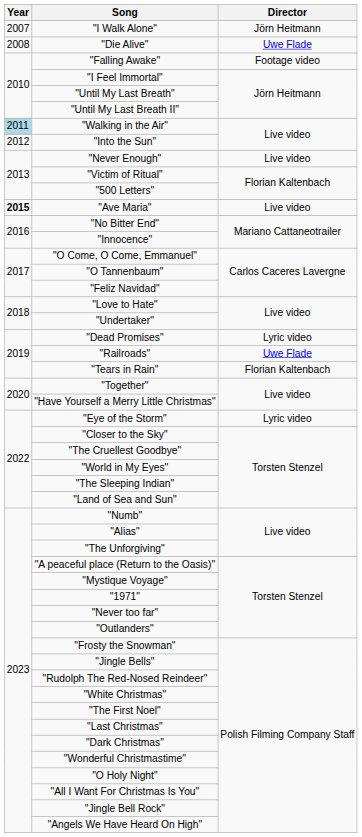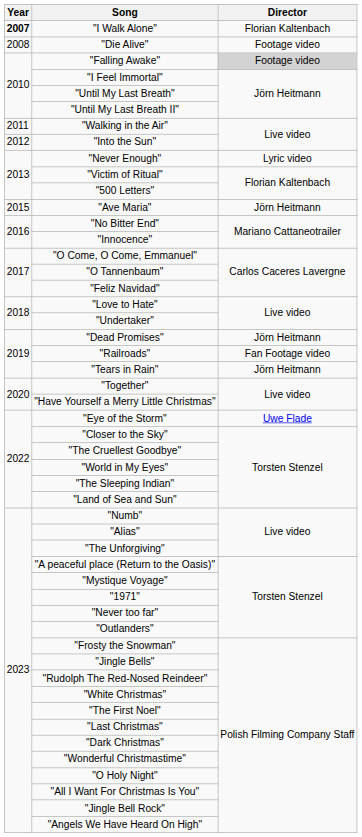 <table class="wikitable">
 <tr>
 <th>Year</th>
 <th>Song</th>
 <th>Director</th>
 </tr>
 <tr>
-<td>2007</td>
+<td><strong>2007</strong></td>
 <td style="text-align:center">"I Walk Alone"</td>
-<td style="text-align:center">Jörn Heitmann</td>
+<td style="text-align:center">Florian Kaltenbach</td>
 </tr>
 <tr>
 <td>2008</td>
 <td style="text-align:center">"Die Alive"</td>
-<td style="text-align:center"><a href='#'>Uwe Flade</a></td>
+<td style="text-align:center">Footage video</td>
 </tr>
 <tr>
 <td rowspan="4">2010</td>
 <td style="text-align:center">"Falling Awake"</td>
-<td style="text-align:center">Footage video</td>
+<td style="background: lightgrey; text-align:center">Footage video</td>
 </tr>
 <tr>
 <td style="text-align:center">"I Feel Immortal"</td>
 <td style="text-align:center" rowspan=3>Jörn Heitmann</td>
 </tr>
 <tr>
 <td style="text-align:center">"Until My Last Breath"</td>
 </tr>
 <tr>
 <td style="text-align:center">"Until My Last Breath II"</td>
 </tr>
 <tr>
-<td style="background: lightblue;">2011</td>
+<td>2011</td>
 <td style="text-align:center">"Walking in the Air"</td>
 <td style="text-align:center" rowspan=2>Live video</td>
 </tr>
 <tr>
 <td>2012</td>
 <td style="text-align:center">"Into the Sun"</td>
 </tr>
 <tr>
 <td rowspan="3">2013</td>
 <td style="text-align:center">"Never Enough"</td>
-<td style="text-align:center">Live video</td>
+<td style="text-align:center">Lyric video</td>
 </tr>
 <tr>
 <td style="text-align:center">"Victim of Ritual"</td>
 <td style="text-align:center" rowspan="2">Florian Kaltenbach</td>
 </tr>
 <tr>
 <td style="text-align:center">"500 Letters"</td>
 </tr>
 <tr>
-<td><strong>2015</strong></td>
+<td>2015</td>
 <td style="text-align:center">"Ave Maria"</td>
-<td style="text-align:center">Live video</td>
+<td style="text-align:center">Jörn Heitmann</td>
 </tr>
 <tr>
 <td rowspan="2">2016</td>
 <td style="text-align:center">"No Bitter End"</td>
 <td style="text-align:center" rowspan=2>Mariano Cattaneotrailer</td>
 </tr>
 <tr>
 <td style="text-align:center">"Innocence"</td>
 </tr>
 <tr>
 <td rowspan="3">2017</td>
 <td style="text-align:center">"O Come, O Come, Emmanuel"</td>
 <td style="text-align:center" rowspan=3>Carlos Caceres Lavergne</td>
 </tr>
 <tr>
 <td style="text-align:center">"O Tannenbaum"</td>
 </tr>
 <tr>
 <td style="text-align:center">"Feliz Navidad"</td>
 </tr>
 <tr>
 <td rowspan="2">2018</td>
 <td style="text-align:center">"Love to Hate"</td>
 <td style="text-align:center" rowspan=2>Live video</td>
 </tr>
 <tr>
 <td style="text-align:center">"Undertaker"</td>
 </tr>
 <tr>
 <td rowspan="3">2019</td>
 <td style="text-align:center">"Dead Promises"</td>
-<td style="text-align:center">Lyric video</td>
+<td style="text-align:center">Jörn Heitmann</td>
 </tr>
 <tr>
 <td style="text-align:center">"Railroads"</td>
-<td style="text-align:center"><a href='#'>Uwe Flade</a></td>
+<td style="text-align:center">Fan Footage video</td>
 </tr>
 <tr>
 <td style="text-align:center">"Tears in Rain"</td>
-<td style="text-align:center">Florian Kaltenbach</td>
+<td style="text-align:center">Jörn Heitmann</td>
 </tr>
 <tr>
 <td rowspan="2">2020</td>
 <td style="text-align:center">"Together"</td>
 <td style="text-align:center" rowspan=2>Live video </td>
 </tr>
 <tr>
 <td style="text-align:center">"Have Yourself a Merry Little Christmas"</td>
 </tr>
 <tr>
 <td rowspan="6">2022</td>
 <td style="text-align:center">"Eye of the Storm"</td>
-<td style="text-align:center">Lyric video</td>
+<td style="text-align:center"><a href='#'>Uwe Flade</a></td>
 </tr>
 <tr>
 <td style="text-align:center">"Closer to the Sky"</td>
 <td style="text-align:center" rowspan="5">Torsten Stenzel</td>
 </tr>
 <tr>
 <td style="text-align:center">"The Cruellest Goodbye"</td>
 </tr>
 <tr>
 <td style="text-align:center">"World in My Eyes"</td>
 </tr>
 <tr>
 <td style="text-align:center">"The Sleeping Indian"</td>
 </tr>
 <tr>
 <td style="text-align:center">"Land of Sea and Sun"</td>
 </tr>
 <tr>
 <td style="text-align:center" rowspan="22">2023</td>
 <td style="text-align:center">"Numb"</td>
 <td style="text-align:center" rowspan="3">Live video</td>
 </tr>
 <tr>
 <td style="text-align:center">"Alias"</td>
 </tr>
 <tr>
 <td style="text-align:center">"The Unforgiving"</td>
 </tr>
 <tr>
 <td style="text-align:center">"A peaceful place (Return to the Oasis)"</td>
 <td style="text-align:center" rowspan="5">Torsten Stenzel</td>
 </tr>
 <tr>
 <td style="text-align:center">"Mystique Voyage"</td>
 </tr>
 <tr>
 <td style="text-align:center">"1971"</td>
 </tr>
 <tr>
 <td style="text-align:center">"Never too far"</td>
 </tr>
 <tr>
 <td style="text-align:center">"Outlanders"</td>
 </tr>
 <tr>
 <td style="text-align:center">"Frosty the Snowman"</td>
 <td style="text-align:center" rowspan="12">Polish Filming Company Staff</td>
 </tr>
 <tr>
 <td style="text-align:center">"Jingle Bells"</td>
 </tr>
 <tr>
 <td style="text-align:center">"Rudolph The Red-Nosed Reindeer"</td>
 </tr>
 <tr>
 <td style="text-align:center">"White Christmas"</td>
 </tr>
 <tr>
 <td style="text-align:center">"The First Noel"</td>
 </tr>
 <tr>
 <td style="text-align:center">"Last Christmas"</td>
 </tr>
 <tr>
 <td style="text-align:center">"Dark Christmas"</td>
 </tr>
 <tr>
 <td style="text-align:center">"Wonderful Christmastime"</td>
 </tr>
 <tr>
 <td style="text-align:center">"O Holy Night"</td>
 </tr>
 <tr>
 <td style="text-align:center">"All I Want For Christmas Is You"</td>
 </tr>
 <tr>
 <td style="text-align:center">"Jingle Bell Rock"</td>
 </tr>
 <tr>
 <td style="text-align:center">"Angels We Have Heard On High"</td>
 </tr>
 </table>
